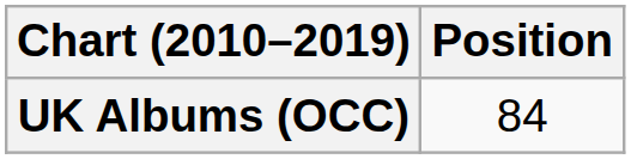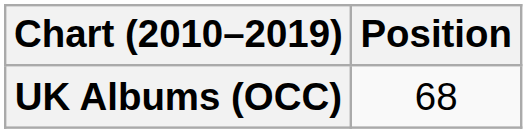 <table class="wikitable plainrowheaders" style="text-align:center">
 <tr>
 <th scope="col">Chart (2010–2019)</th>
 <th scope="col">Position</th>
 </tr>
 <tr>
 <th scope="row">UK Albums (OCC)</th>
-<td>84</td>
+<td>68</td>
 </tr>
 </table>
